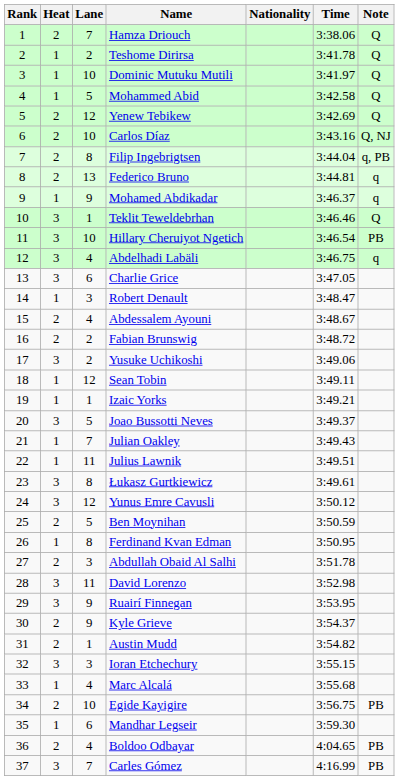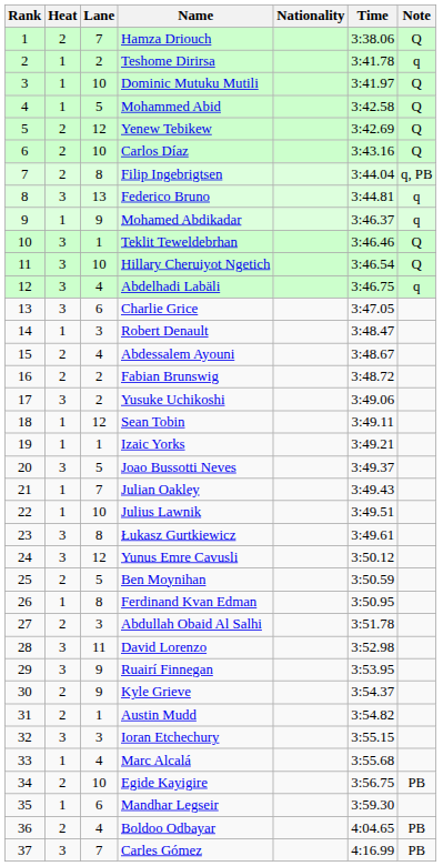 <table class="wikitable sortable" style="text-align:center">
 <tr>
 <th>Rank</th>
 <th>Heat</th>
 <th>Lane</th>
 <th>Name</th>
 <th>Nationality</th>
 <th>Time</th>
 <th>Note</th>
 </tr>
 <tr bgcolor=ccffcc>
 <td>1</td>
 <td>2</td>
 <td>7</td>
 <td align=left><a href='#'>Hamza Driouch</a></td>
 <td align=left></td>
 <td>3:38.06</td>
 <td>Q</td>
 </tr>
 <tr bgcolor=ccffcc>
 <td>2</td>
 <td>1</td>
 <td>2</td>
 <td align=left><a href='#'>Teshome Dirirsa</a></td>
 <td align=left></td>
 <td>3:41.78</td>
-<td>Q</td>
+<td>q</td>
 </tr>
 <tr bgcolor=ccffcc>
 <td>3</td>
 <td>1</td>
 <td>10</td>
 <td align=left><a href='#'>Dominic Mutuku Mutili</a></td>
 <td align=left></td>
 <td>3:41.97</td>
 <td>Q</td>
 </tr>
 <tr bgcolor=ccffcc>
 <td>4</td>
 <td>1</td>
 <td>5</td>
 <td align=left><a href='#'>Mohammed Abid</a></td>
 <td align=left></td>
 <td>3:42.58</td>
 <td>Q</td>
 </tr>
 <tr bgcolor=ccffcc>
 <td>5</td>
 <td>2</td>
 <td>12</td>
 <td align=left><a href='#'>Yenew Tebikew</a></td>
 <td align=left></td>
 <td>3:42.69</td>
 <td>Q</td>
 </tr>
 <tr bgcolor=ccffcc>
 <td>6</td>
 <td>2</td>
 <td>10</td>
 <td align=left><a href='#'>Carlos Díaz</a></td>
 <td align=left></td>
 <td>3:43.16</td>
-<td>Q, NJ</td>
+<td>Q</td>
 </tr>
 <tr bgcolor=ddffdd>
 <td>7</td>
 <td>2</td>
 <td>8</td>
 <td align=left><a href='#'>Filip Ingebrigtsen</a></td>
 <td align=left></td>
 <td>3:44.04</td>
 <td>q, PB</td>
 </tr>
 <tr bgcolor=ddffdd>
 <td>8</td>
-<td>2</td>
+<td>3</td>
 <td>13</td>
 <td align=left><a href='#'>Federico Bruno</a></td>
 <td align=left></td>
 <td>3:44.81</td>
 <td>q</td>
 </tr>
 <tr bgcolor=ddffdd>
 <td>9</td>
 <td>1</td>
 <td>9</td>
 <td align=left><a href='#'>Mohamed Abdikadar</a></td>
 <td align=left></td>
 <td>3:46.37</td>
 <td>q</td>
 </tr>
 <tr bgcolor=ccffcc>
 <td>10</td>
 <td>3</td>
 <td>1</td>
 <td align=left><a href='#'>Teklit Teweldebrhan</a></td>
 <td align=left></td>
 <td>3:46.46</td>
 <td>Q</td>
 </tr>
 <tr bgcolor=ccffcc>
 <td>11</td>
 <td>3</td>
 <td>10</td>
 <td align=left><a href='#'>Hillary Cheruiyot Ngetich</a></td>
 <td align=left></td>
 <td>3:46.54</td>
-<td>PB</td>
+<td>Q</td>
 </tr>
 <tr bgcolor=ccffcc>
 <td>12</td>
 <td>3</td>
 <td>4</td>
 <td align=left><a href='#'>Abdelhadi Labäli</a></td>
 <td align=left></td>
 <td>3:46.75</td>
 <td>q</td>
 </tr>
 <tr>
 <td>13</td>
 <td>3</td>
 <td>6</td>
 <td align=left><a href='#'>Charlie Grice</a></td>
 <td align=left></td>
 <td>3:47.05</td>
 <td></td>
 </tr>
 <tr>
 <td>14</td>
 <td>1</td>
 <td>3</td>
 <td align=left><a href='#'>Robert Denault</a></td>
 <td align=left></td>
 <td>3:48.47</td>
 <td></td>
 </tr>
 <tr>
 <td>15</td>
 <td>2</td>
 <td>4</td>
 <td align=left><a href='#'>Abdessalem Ayouni</a></td>
 <td align=left></td>
 <td>3:48.67</td>
 <td></td>
 </tr>
 <tr>
 <td>16</td>
 <td>2</td>
 <td>2</td>
 <td align=left><a href='#'>Fabian Brunswig</a></td>
 <td align=left></td>
 <td>3:48.72</td>
 <td></td>
 </tr>
 <tr>
 <td>17</td>
 <td>3</td>
 <td>2</td>
 <td align=left><a href='#'>Yusuke Uchikoshi</a></td>
 <td align=left></td>
 <td>3:49.06</td>
 <td></td>
 </tr>
 <tr>
 <td>18</td>
 <td>1</td>
 <td>12</td>
 <td align=left><a href='#'>Sean Tobin</a></td>
 <td align=left></td>
 <td>3:49.11</td>
 <td></td>
 </tr>
 <tr>
 <td>19</td>
 <td>1</td>
 <td>1</td>
 <td align=left><a href='#'>Izaic Yorks</a></td>
 <td align=left></td>
 <td>3:49.21</td>
 <td></td>
 </tr>
 <tr>
 <td>20</td>
 <td>3</td>
 <td>5</td>
 <td align=left><a href='#'>Joao Bussotti Neves</a></td>
 <td align=left></td>
 <td>3:49.37</td>
 <td></td>
 </tr>
 <tr>
 <td>21</td>
 <td>1</td>
 <td>7</td>
 <td align=left><a href='#'>Julian Oakley</a></td>
 <td align=left></td>
 <td>3:49.43</td>
 <td></td>
 </tr>
 <tr>
 <td>22</td>
 <td>1</td>
-<td>11</td>
+<td>10</td>
 <td align=left><a href='#'>Julius Lawnik</a></td>
 <td align=left></td>
 <td>3:49.51</td>
 <td></td>
 </tr>
 <tr>
 <td>23</td>
 <td>3</td>
 <td>8</td>
 <td align=left><a href='#'>Łukasz Gurtkiewicz</a></td>
 <td align=left></td>
 <td>3:49.61</td>
 <td></td>
 </tr>
 <tr>
 <td>24</td>
 <td>3</td>
 <td>12</td>
 <td align=left><a href='#'>Yunus Emre Cavusli</a></td>
 <td align=left></td>
 <td>3:50.12</td>
 <td></td>
 </tr>
 <tr>
 <td>25</td>
 <td>2</td>
 <td>5</td>
 <td align=left><a href='#'>Ben Moynihan</a></td>
 <td align=left></td>
 <td>3:50.59</td>
 <td></td>
 </tr>
 <tr>
 <td>26</td>
 <td>1</td>
 <td>8</td>
 <td align=left><a href='#'>Ferdinand Kvan Edman</a></td>
 <td align=left></td>
 <td>3:50.95</td>
 <td></td>
 </tr>
 <tr>
 <td>27</td>
 <td>2</td>
 <td>3</td>
 <td align=left><a href='#'>Abdullah Obaid Al Salhi</a></td>
 <td align=left></td>
 <td>3:51.78</td>
 <td></td>
 </tr>
 <tr>
 <td>28</td>
 <td>3</td>
 <td>11</td>
 <td align=left><a href='#'>David Lorenzo</a></td>
 <td align=left></td>
 <td>3:52.98</td>
 <td></td>
 </tr>
 <tr>
 <td>29</td>
 <td>3</td>
 <td>9</td>
 <td align=left><a href='#'>Ruairí Finnegan</a></td>
 <td align=left></td>
 <td>3:53.95</td>
 <td></td>
 </tr>
 <tr>
 <td>30</td>
 <td>2</td>
 <td>9</td>
 <td align=left><a href='#'>Kyle Grieve</a></td>
 <td align=left></td>
 <td>3:54.37</td>
 <td></td>
 </tr>
 <tr>
 <td>31</td>
 <td>2</td>
 <td>1</td>
 <td align=left><a href='#'>Austin Mudd</a></td>
 <td align=left></td>
 <td>3:54.82</td>
 <td></td>
 </tr>
 <tr>
 <td>32</td>
 <td>3</td>
 <td>3</td>
 <td align=left><a href='#'>Ioran Etchechury</a></td>
 <td align=left></td>
 <td>3:55.15</td>
 <td></td>
 </tr>
 <tr>
 <td>33</td>
 <td>1</td>
 <td>4</td>
 <td align=left><a href='#'>Marc Alcalá</a></td>
 <td align=left></td>
 <td>3:55.68</td>
 <td></td>
 </tr>
 <tr>
 <td>34</td>
 <td>2</td>
 <td>10</td>
 <td align=left><a href='#'>Egide Kayigire</a></td>
 <td align=left></td>
 <td>3:56.75</td>
 <td>PB</td>
 </tr>
 <tr>
 <td>35</td>
 <td>1</td>
 <td>6</td>
 <td align=left><a href='#'>Mandhar Legseir</a></td>
 <td align=left></td>
 <td>3:59.30</td>
 <td></td>
 </tr>
 <tr>
 <td>36</td>
 <td>2</td>
 <td>4</td>
 <td align=left><a href='#'>Boldoo Odbayar</a></td>
 <td align=left></td>
 <td>4:04.65</td>
 <td>PB</td>
 </tr>
 <tr>
 <td>37</td>
 <td>3</td>
 <td>7</td>
 <td align=left><a href='#'>Carles Gómez</a></td>
 <td align=left></td>
 <td>4:16.99</td>
 <td>PB</td>
 </tr>
 </table>
